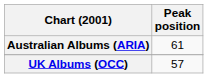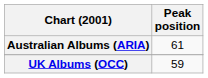 <table class="wikitable plainrowheaders sortable" style="text-align:center;" border="1">
 <tr>
 <th scope="col">Chart (2001)</th>
 <th scope="col">Peak<br>position</th>
 </tr>
 <tr>
 <th scope="row">Australian Albums (<a href='#'>ARIA</a>)</th>
 <td>61</td>
 </tr>
 <tr>
 </tr>
 <tr>
 </tr>
 <tr>
 <th scope="row"><a href='#'>UK Albums</a> (<a href='#'>OCC</a>)</th>
-<td>57</td>
+<td>59</td>
 </tr>
 </table>
